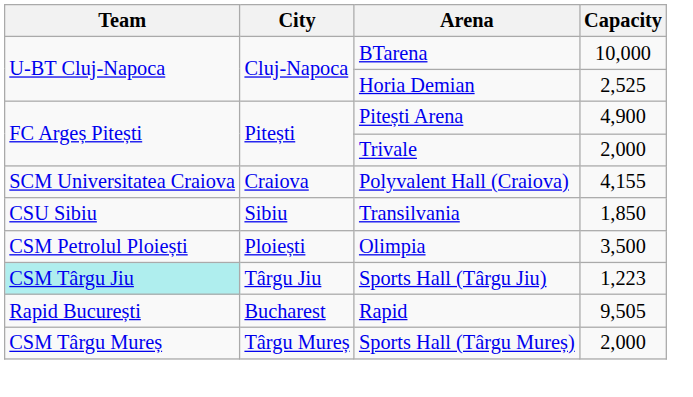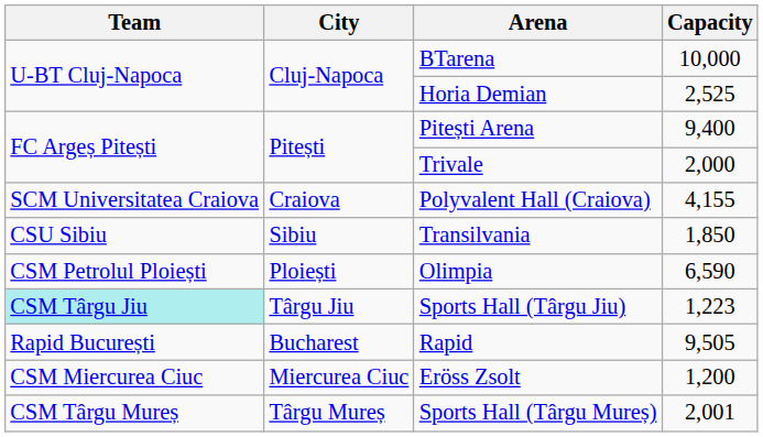 <table class="wikitable sortable">
 <tr>
 <th>Team</th>
 <th>City</th>
 <th>Arena</th>
 <th>Capacity</th>
 </tr>
 <tr>
 <td rowspan="2"><a href='#'>U-BT Cluj-Napoca</a></td>
 <td rowspan="2"><a href='#'>Cluj-Napoca</a></td>
 <td><a href='#'>BTarena</a></td>
 <td align="center">10,000</td>
 </tr>
 <tr>
 <td><a href='#'>Horia Demian</a></td>
 <td align="center">2,525</td>
 </tr>
 <tr>
 <td rowspan="2"><a href='#'>FC Argeș Pitești</a></td>
 <td rowspan="2"><a href='#'>Pitești</a></td>
 <td><a href='#'>Pitești Arena</a></td>
-<td align="center">4,900</td>
+<td align="center">9,400</td>
 </tr>
 <tr>
 <td><a href='#'>Trivale</a></td>
 <td align="center">2,000</td>
 </tr>
 <tr>
 <td><a href='#'>SCM Universitatea Craiova</a></td>
 <td><a href='#'>Craiova</a></td>
 <td><a href='#'>Polyvalent Hall (Craiova)</a></td>
 <td align="center">4,155</td>
 </tr>
 <tr>
 <td><a href='#'>CSU Sibiu</a></td>
 <td><a href='#'>Sibiu</a></td>
 <td><a href='#'>Transilvania</a></td>
 <td align="center">1,850</td>
 </tr>
 <tr>
 <td><a href='#'>CSM Petrolul Ploiești</a></td>
 <td><a href='#'>Ploiești</a></td>
 <td><a href='#'>Olimpia</a></td>
-<td align="center">3,500</td>
+<td align="center">6,590</td>
 </tr>
 <tr>
 <td style="background: paleturquoise;"><a href='#'>CSM Târgu Jiu</a></td>
 <td><a href='#'>Târgu Jiu</a></td>
 <td><a href='#'>Sports Hall (Târgu Jiu)</a></td>
 <td align="center">1,223</td>
 </tr>
 <tr>
 <td><a href='#'>Rapid București</a></td>
 <td><a href='#'>Bucharest</a></td>
 <td><a href='#'>Rapid</a></td>
 <td align="center">9,505</td>
 </tr>
 <tr>
+<td><a href='#'>CSM Miercurea Ciuc</a></td>
+<td><a href='#'>Miercurea Ciuc</a></td>
+<td><a href='#'>Eröss Zsolt</a></td>
+<td align="center">1,200</td>
+</tr>
+<tr>
 <td><a href='#'>CSM Târgu Mureș</a></td>
 <td><a href='#'>Târgu Mureș</a></td>
 <td><a href='#'>Sports Hall (Târgu Mureș)</a></td>
-<td align="center">2,000</td>
+<td align="center">2,001</td>
 </tr>
 </table>
